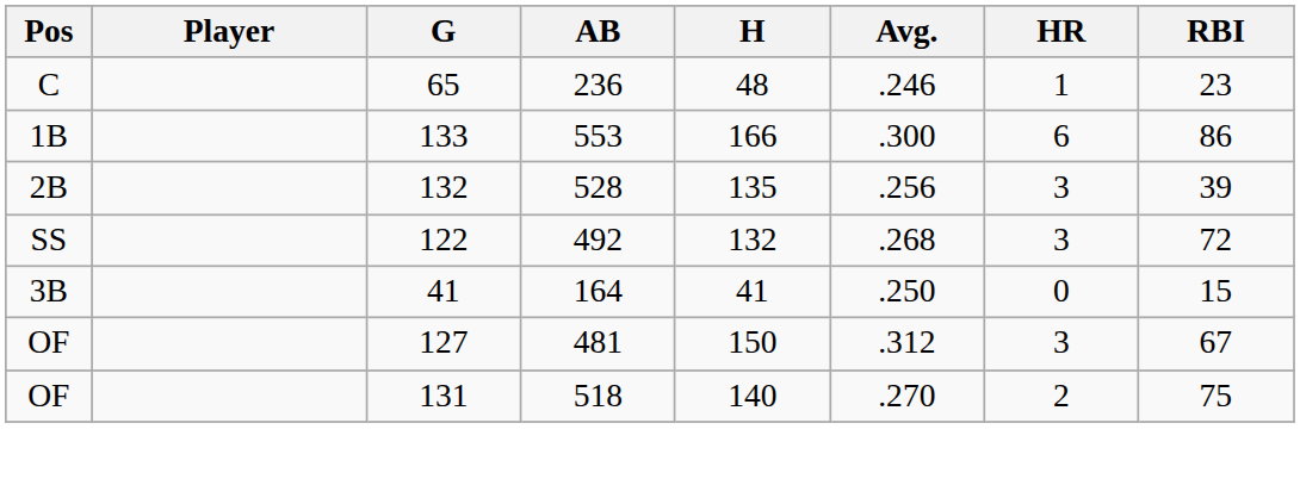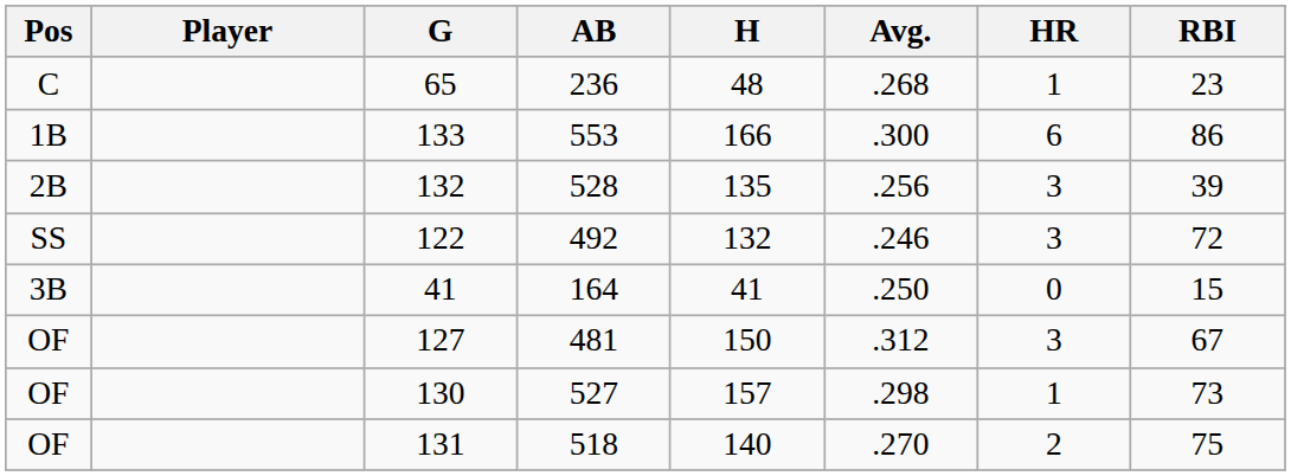 <table class="wikitable sortable">
 <tr>
 <th bgcolor="#DDDDFF" width="5%">Pos</th>
 <th bgcolor="#DDDDFF" width="16%">Player</th>
 <th bgcolor="#DDDDFF" width="9%">G</th>
 <th bgcolor="#DDDDFF" width="9%">AB</th>
 <th bgcolor="#DDDDFF" width="9%">H</th>
 <th bgcolor="#DDDDFF" width="9%">Avg.</th>
 <th bgcolor="#DDDDFF" width="9%">HR</th>
 <th bgcolor="#DDDDFF" width="9%">RBI</th>
 </tr>
 <tr align="center">
 <td>C</td>
 <td></td>
 <td>65</td>
 <td>236</td>
 <td>48</td>
-<td>.246</td>
+<td>.268</td>
 <td>1</td>
 <td>23</td>
 </tr>
 <tr align="center">
 <td>1B</td>
 <td></td>
 <td>133</td>
 <td>553</td>
 <td>166</td>
 <td>.300</td>
 <td>6</td>
 <td>86</td>
 </tr>
 <tr align="center">
 <td>2B</td>
 <td></td>
 <td>132</td>
 <td>528</td>
 <td>135</td>
 <td>.256</td>
 <td>3</td>
 <td>39</td>
 </tr>
 <tr align="center">
 <td>SS</td>
 <td></td>
 <td>122</td>
 <td>492</td>
 <td>132</td>
-<td>.268</td>
+<td>.246</td>
 <td>3</td>
 <td>72</td>
 </tr>
 <tr align="center">
 <td>3B</td>
 <td></td>
 <td>41</td>
 <td>164</td>
 <td>41</td>
 <td>.250</td>
 <td>0</td>
 <td>15</td>
 </tr>
 <tr align="center">
 <td>OF</td>
 <td></td>
 <td>127</td>
 <td>481</td>
 <td>150</td>
 <td>.312</td>
 <td>3</td>
 <td>67</td>
 </tr>
 <tr align="center">
 <td>OF</td>
 <td></td>
+<td>130</td>
+<td>527</td>
+<td>157</td>
+<td>.298</td>
+<td>1</td>
+<td>73</td>
+</tr>
+<tr align="center">
+<td>OF</td>
+<td></td>
 <td>131</td>
 <td>518</td>
 <td>140</td>
 <td>.270</td>
 <td>2</td>
 <td>75</td>
 </tr>
 </table>
